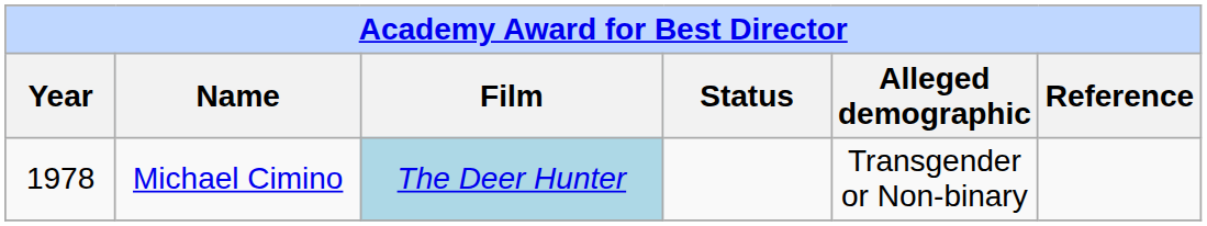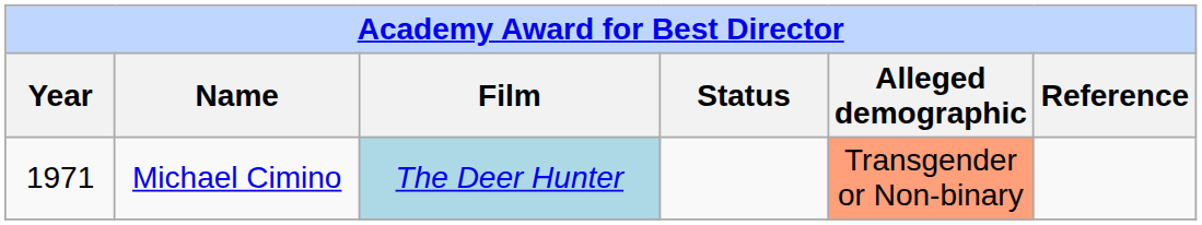 <table class="wikitable" style="text-align: center">
 <tr style="background:#bfd7ff;">
 <td colspan="7" style="text-align:center;"><strong><a href='#'>Academy Award for Best Director</a></strong></td>
 </tr>
 <tr style="background:#ebf5ff;">
 <th style="width:050px;">Year</th>
 <th style="width:120px;">Name</th>
 <th style="width:150px;">Film</th>
 <th style="width:080px;">Status</th>
 <th style="width:080px;">Alleged demographic</th>
 <th style="width:050px;">Reference</th>
 </tr>
 <tr>
-<td>1978</td>
+<td>1971</td>
 <td><a href='#'>Michael Cimino</a></td>
 <td style="background: lightblue;"><em><a href='#'>The Deer Hunter</a></em></td>
 <td></td>
-<td>Transgender or Non-binary</td>
+<td style="background: lightsalmon;">Transgender or Non-binary</td>
 <td></td>
 </tr>
 </table>
